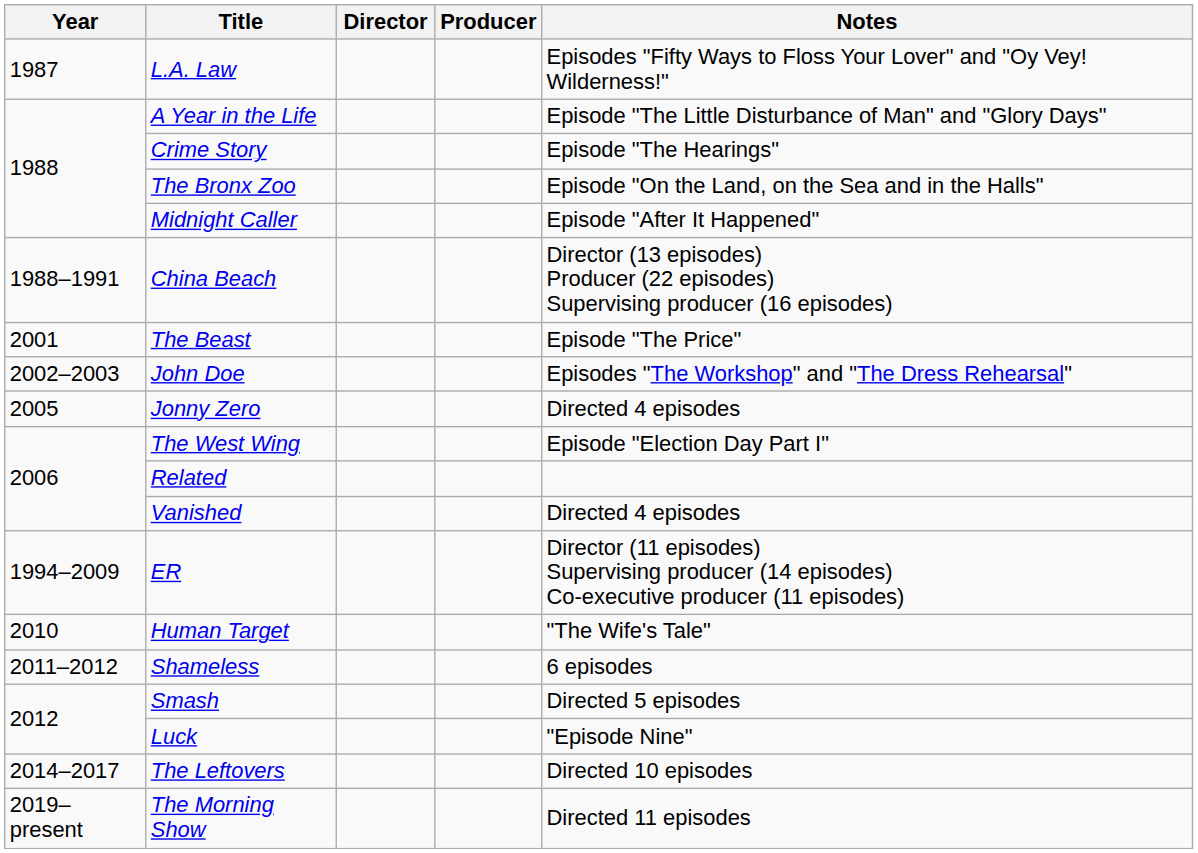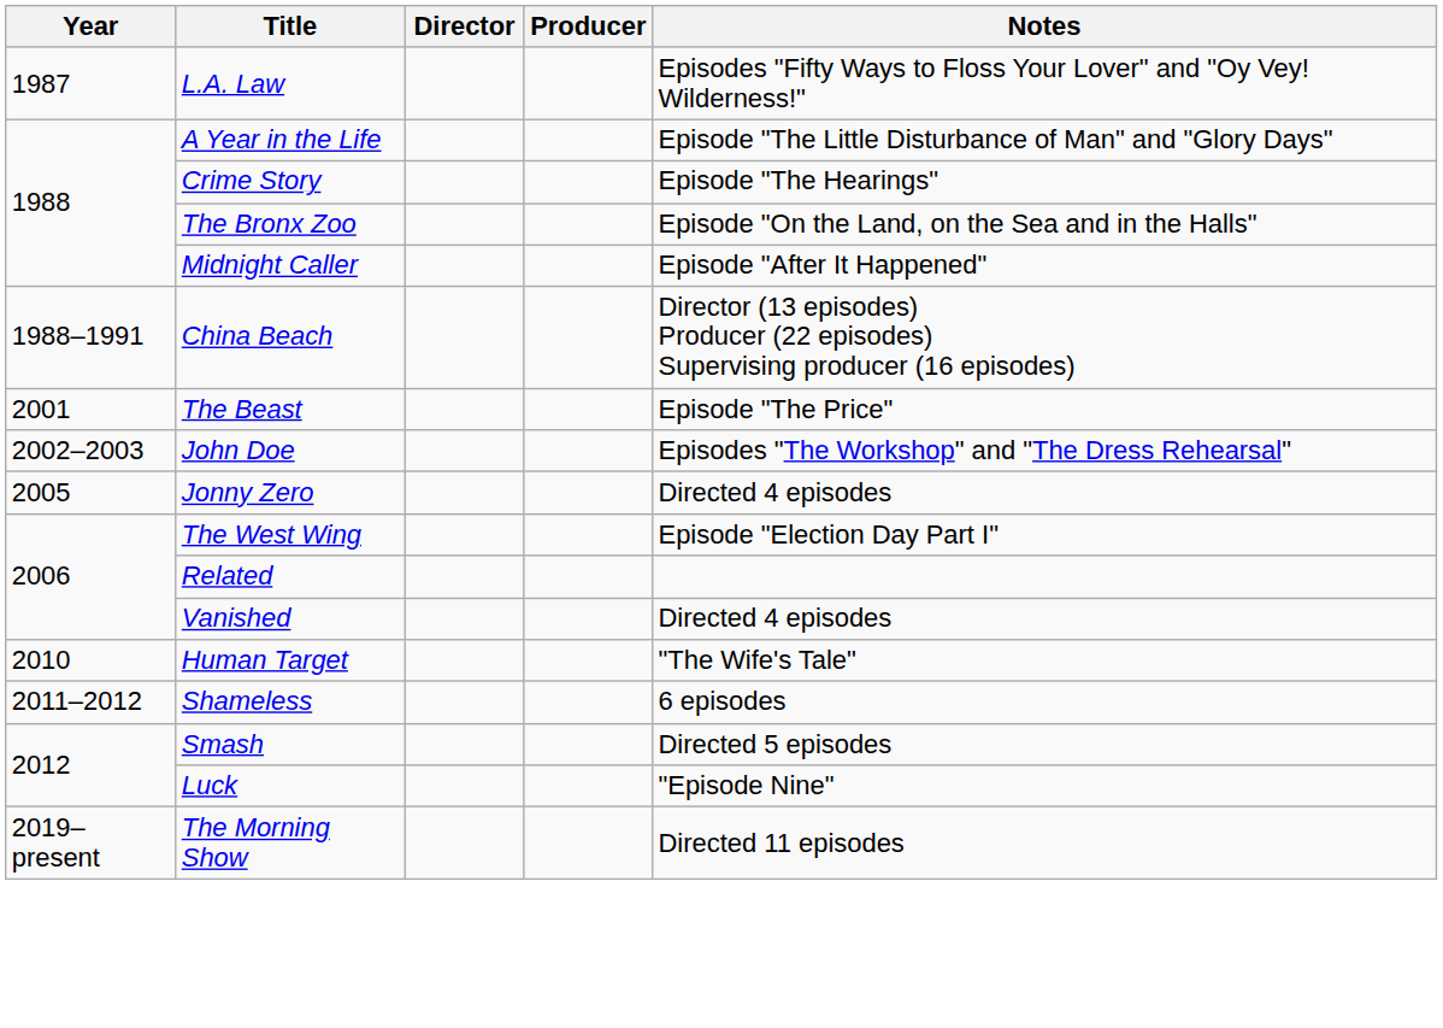 <table class="wikitable">
 <tr>
 <th>Year</th>
 <th>Title</th>
 <th width="65">Director</th>
 <th width="65">Producer</th>
 <th>Notes</th>
 </tr>
 <tr>
 <td>1987</td>
 <td><em><a href='#'>L.A. Law</a></em></td>
 <td></td>
 <td></td>
 <td>Episodes "Fifty Ways to Floss Your Lover" and "Oy Vey! Wilderness!"</td>
 </tr>
 <tr>
 <td rowspan="4">1988</td>
 <td><em><a href='#'>A Year in the Life</a></em></td>
 <td></td>
 <td></td>
 <td>Episode "The Little Disturbance of Man" and "Glory Days"</td>
 </tr>
 <tr>
 <td><em><a href='#'>Crime Story</a></em></td>
 <td></td>
 <td></td>
 <td>Episode "The Hearings"</td>
 </tr>
 <tr>
 <td><em><a href='#'>The Bronx Zoo</a></em></td>
 <td></td>
 <td></td>
 <td>Episode "On the Land, on the Sea and in the Halls"</td>
 </tr>
 <tr>
 <td><em><a href='#'>Midnight Caller</a></em></td>
 <td></td>
 <td></td>
 <td>Episode "After It Happened"</td>
 </tr>
 <tr>
 <td>1988–1991</td>
 <td><em><a href='#'>China Beach</a></em></td>
 <td></td>
 <td></td>
 <td>Director (13 episodes)<br>Producer (22 episodes)<br>Supervising producer (16 episodes)</td>
 </tr>
 <tr>
 <td>2001</td>
 <td><em><a href='#'>The Beast</a></em></td>
 <td></td>
 <td></td>
 <td>Episode "The Price"</td>
 </tr>
 <tr>
 <td>2002–2003</td>
 <td align="left"><em><a href='#'>John Doe</a></em></td>
 <td></td>
 <td></td>
 <td>Episodes "<a href='#'>The Workshop</a>" and "<a href='#'>The Dress Rehearsal</a>"</td>
 </tr>
 <tr>
 <td>2005</td>
 <td><em><a href='#'>Jonny Zero</a></em></td>
 <td></td>
 <td></td>
 <td>Directed 4 episodes</td>
 </tr>
 <tr>
 <td rowspan="3">2006</td>
 <td><em><a href='#'>The West Wing</a></em></td>
 <td></td>
 <td></td>
 <td>Episode "Election Day Part I"</td>
 </tr>
 <tr>
 <td><em><a href='#'>Related</a></em></td>
 <td></td>
 <td></td>
 <td></td>
 </tr>
 <tr>
 <td><em><a href='#'>Vanished</a></em></td>
 <td></td>
 <td></td>
 <td>Directed 4 episodes </td>
 </tr>
 <tr>
-<td>1994–2009</td>
-<td><em><a href='#'>ER</a></em></td>
-<td></td>
-<td></td>
-<td>Director (11 episodes)<br>Supervising producer (14 episodes)<br>Co-executive producer (11 episodes)</td>
-</tr>
-<tr>
 <td>2010</td>
 <td><em><a href='#'>Human Target</a></em></td>
 <td></td>
 <td></td>
 <td>"The Wife's Tale"</td>
 </tr>
 <tr>
 <td>2011–2012</td>
 <td><em><a href='#'>Shameless</a></em></td>
 <td></td>
 <td></td>
 <td>6 episodes</td>
 </tr>
 <tr>
 <td rowspan="2">2012</td>
 <td><em><a href='#'>Smash</a></em></td>
 <td></td>
 <td></td>
 <td>Directed 5 episodes</td>
 </tr>
 <tr>
 <td><em><a href='#'>Luck</a></em></td>
 <td></td>
 <td></td>
 <td>"Episode Nine"</td>
 </tr>
 <tr>
-<td>2014–2017</td>
-<td><em><a href='#'>The Leftovers</a></em></td>
-<td></td>
-<td></td>
-<td>Directed 10 episodes</td>
-</tr>
-<tr>
 <td>2019–present</td>
 <td><em><a href='#'>The Morning Show</a></em></td>
 <td></td>
 <td></td>
 <td>Directed 11 episodes </td>
 </tr>
 </table>
